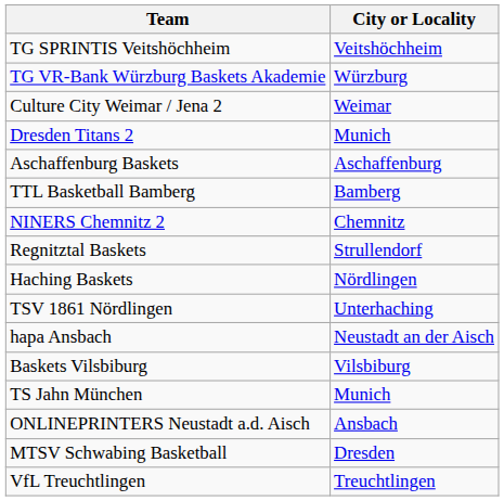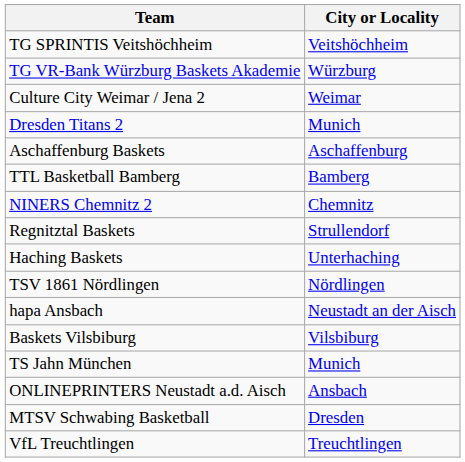 <table class="wikitable sortable" style="margin:1em 2em 1em 1em;">
 <tr>
 <th>Team</th>
 <th>City or Locality</th>
 </tr>
 <tr>
 <td>TG SPRINTIS Veitshöchheim</td>
 <td><a href='#'>Veitshöchheim</a></td>
 </tr>
 <tr>
 <td><a href='#'>TG VR-Bank Würzburg Baskets Akademie</a></td>
 <td><a href='#'>Würzburg</a></td>
 </tr>
 <tr>
 <td>Culture City Weimar / Jena 2</td>
 <td><a href='#'>Weimar</a></td>
 </tr>
 <tr>
 <td><a href='#'>Dresden Titans 2</a></td>
 <td><a href='#'>Munich</a></td>
 </tr>
 <tr>
 <td>Aschaffenburg Baskets</td>
 <td><a href='#'>Aschaffenburg</a></td>
 </tr>
 <tr>
 <td>TTL Basketball Bamberg</td>
 <td><a href='#'>Bamberg</a></td>
 </tr>
 <tr>
 <td><a href='#'>NINERS Chemnitz 2</a></td>
 <td><a href='#'>Chemnitz</a></td>
 </tr>
 <tr>
 <td>Regnitztal Baskets</td>
 <td><a href='#'>Strullendorf</a></td>
 </tr>
 <tr>
 <td>Haching Baskets</td>
-<td><a href='#'>Nördlingen</a></td>
+<td><a href='#'>Unterhaching</a></td>
 </tr>
 <tr>
 <td>TSV 1861 Nördlingen</td>
-<td><a href='#'>Unterhaching</a></td>
+<td><a href='#'>Nördlingen</a></td>
 </tr>
 <tr>
 <td>hapa Ansbach</td>
 <td><a href='#'>Neustadt an der Aisch</a></td>
 </tr>
 <tr>
 <td>Baskets Vilsbiburg</td>
 <td><a href='#'>Vilsbiburg</a></td>
 </tr>
 <tr>
 <td>TS Jahn München</td>
 <td><a href='#'>Munich</a></td>
 </tr>
 <tr>
 <td>ONLINEPRINTERS Neustadt a.d. Aisch</td>
 <td><a href='#'>Ansbach</a></td>
 </tr>
 <tr>
 <td>MTSV Schwabing Basketball</td>
 <td><a href='#'>Dresden</a></td>
 </tr>
 <tr>
 <td>VfL Treuchtlingen</td>
 <td><a href='#'>Treuchtlingen</a></td>
 </tr>
 </table>
